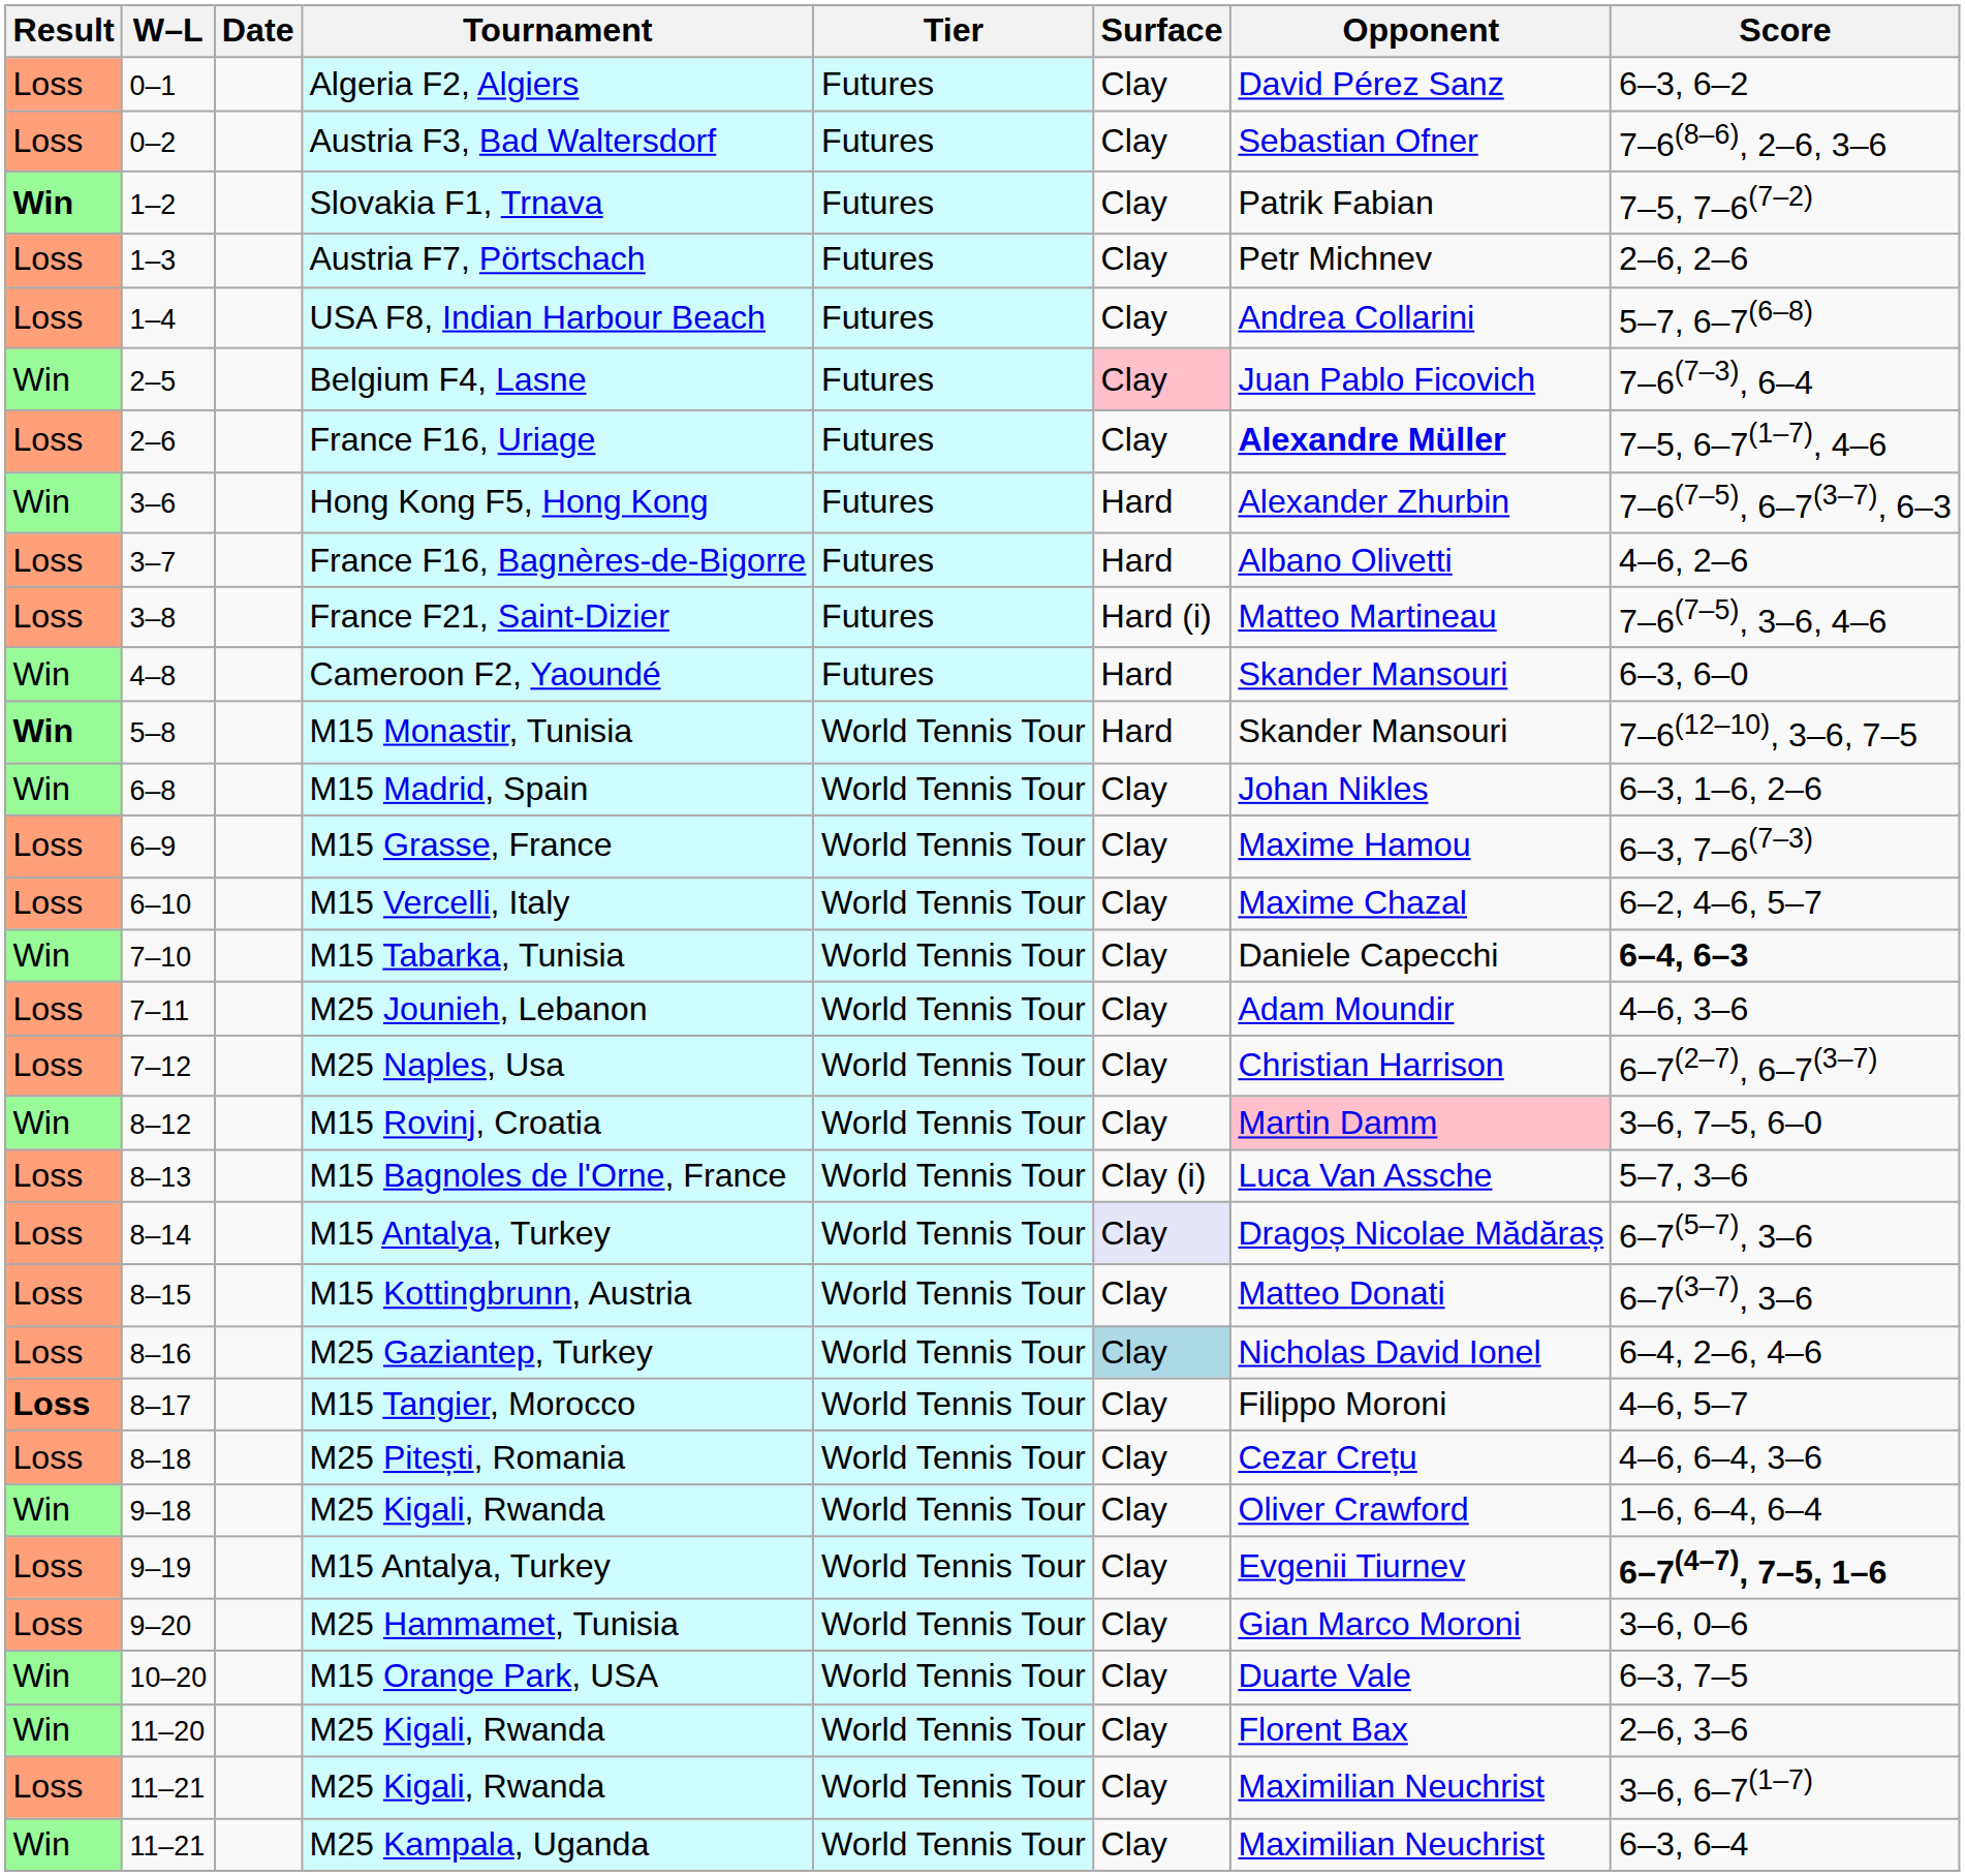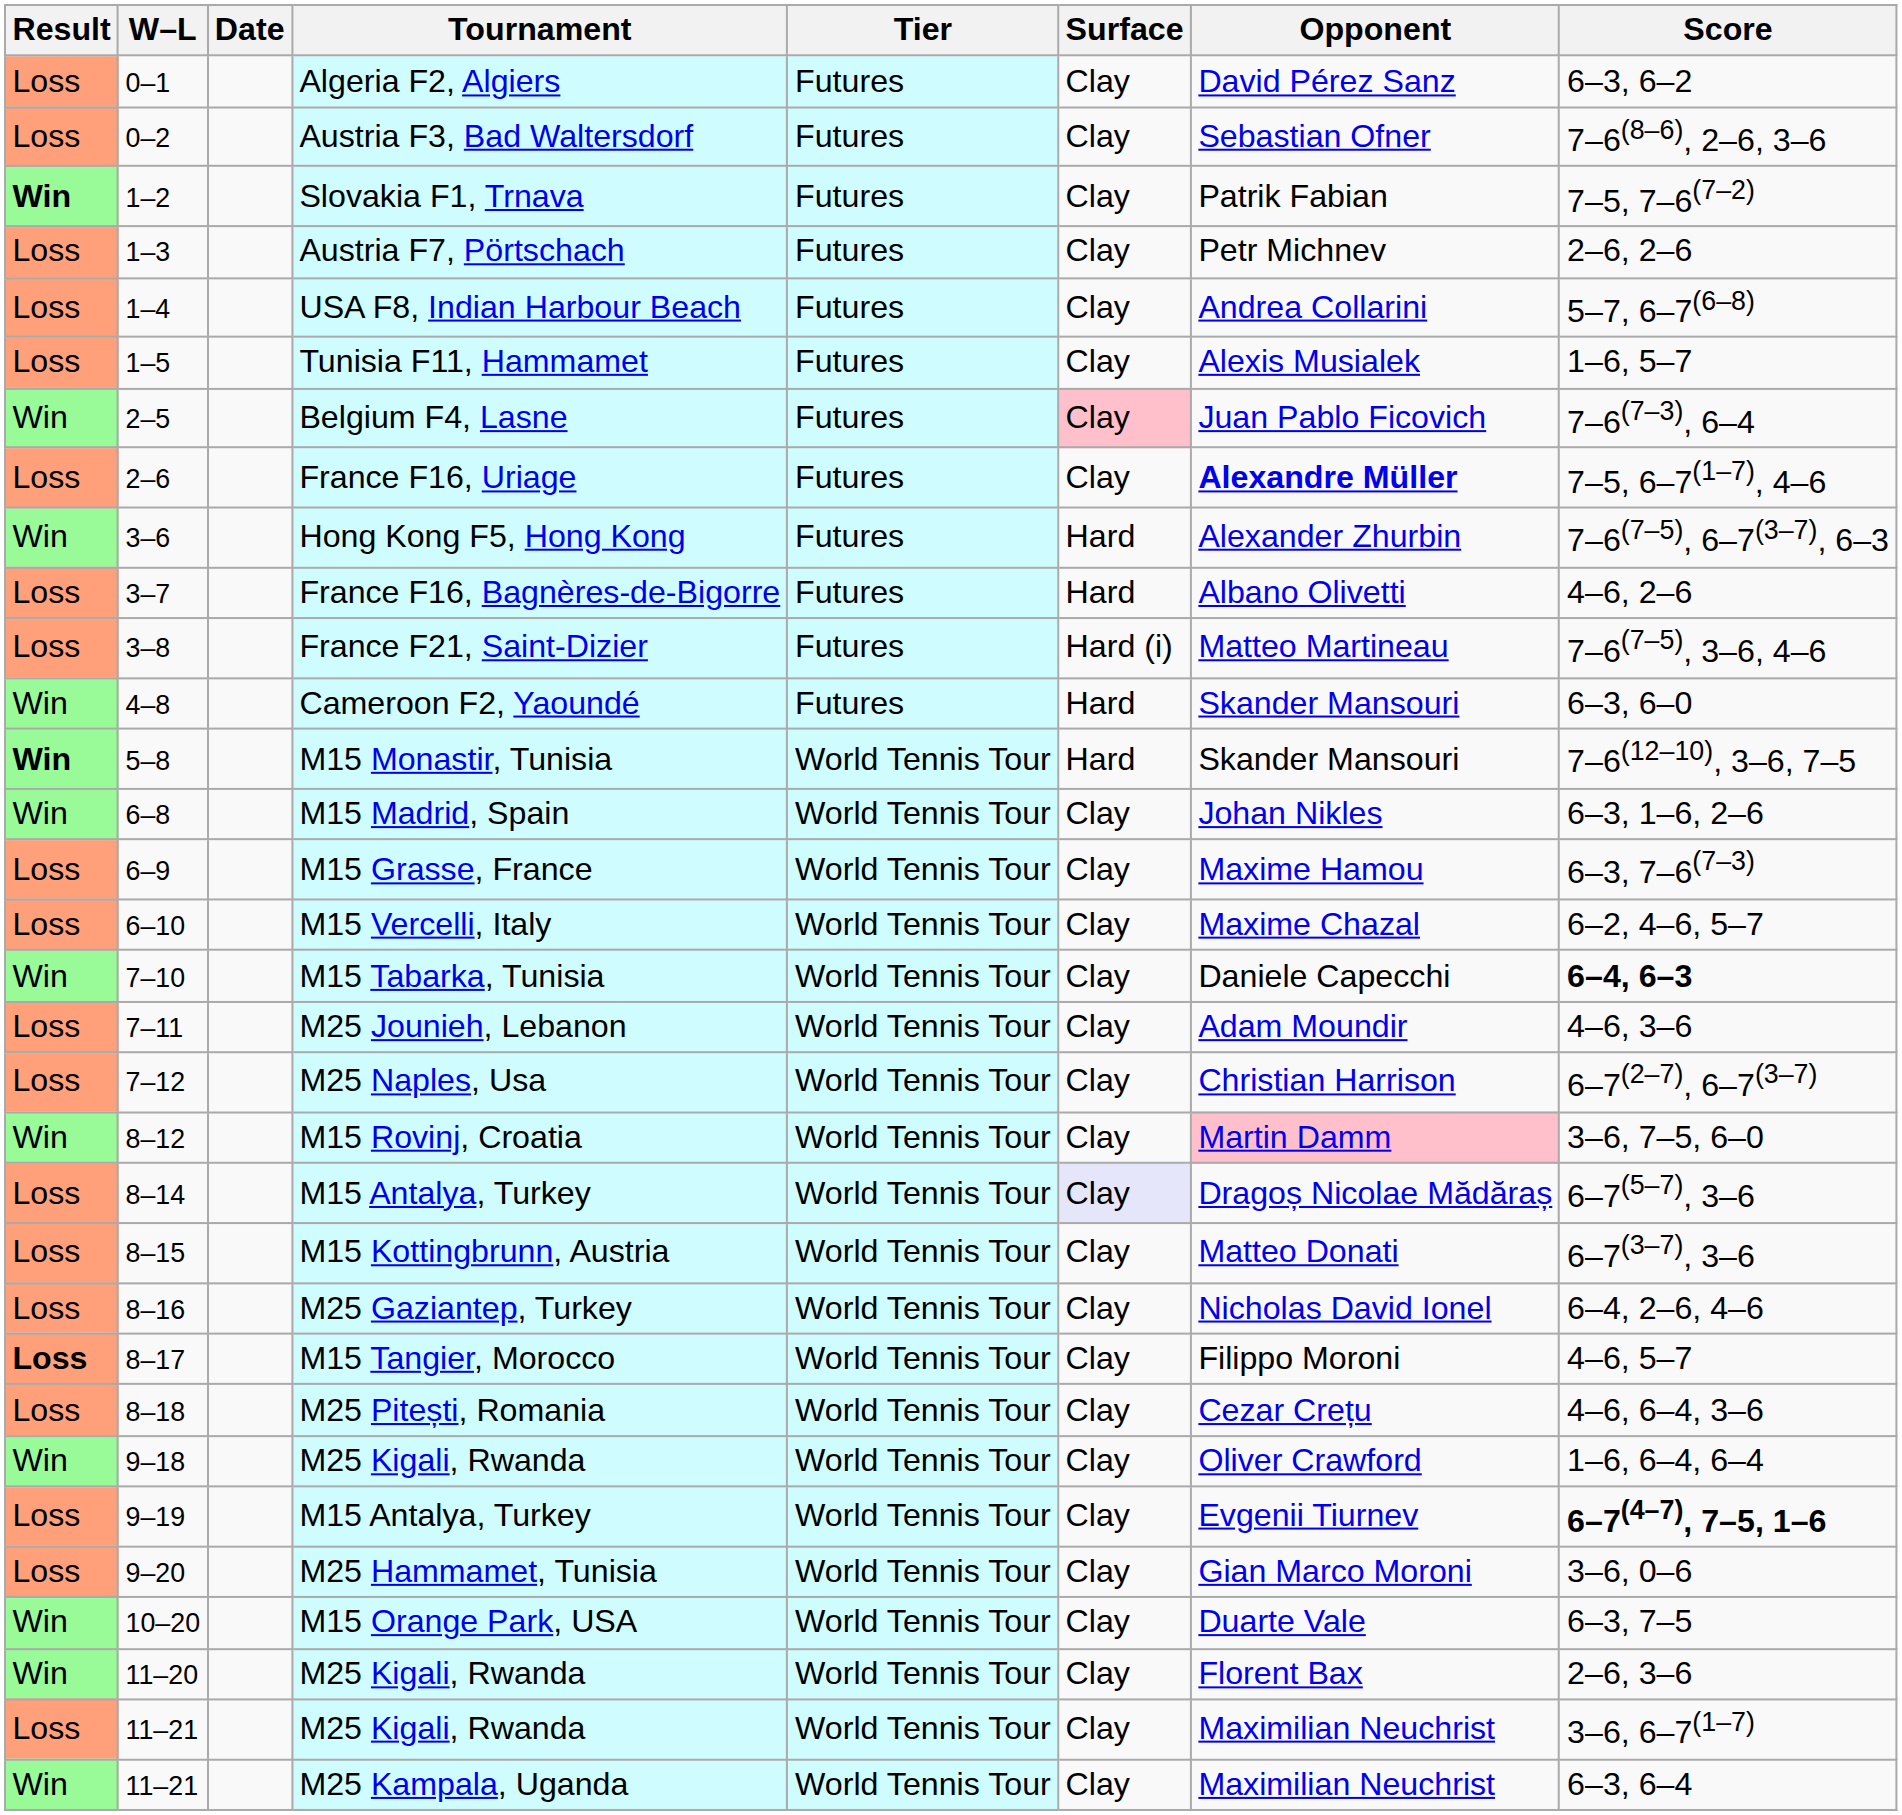 <table class="sortable wikitable">
 <tr>
 <th>Result</th>
 <th class="unsortable">W–L</th>
 <th>Date</th>
 <th>Tournament</th>
 <th>Tier</th>
 <th>Surface</th>
 <th>Opponent</th>
 <th class="unsortable">Score</th>
 </tr>
 <tr>
 <td bgcolor=FFA07A>Loss</td>
 <td><small>0–1</small></td>
 <td></td>
 <td style="background:#cffcff;">Algeria F2, <a href='#'>Algiers</a></td>
 <td style="background:#cffcff;">Futures</td>
 <td>Clay</td>
 <td> <a href='#'>David Pérez Sanz</a></td>
 <td>6–3, 6–2</td>
 </tr>
 <tr>
 <td bgcolor=FFA07A>Loss</td>
 <td><small>0–2</small></td>
 <td></td>
 <td style="background:#cffcff;">Austria F3, <a href='#'>Bad Waltersdorf</a></td>
 <td style="background:#cffcff;">Futures</td>
 <td>Clay</td>
 <td> <a href='#'>Sebastian Ofner</a></td>
 <td>7–6<sup>(8–6)</sup>, 2–6, 3–6</td>
 </tr>
 <tr>
 <td bgcolor=98FB98><strong>Win</strong></td>
 <td><small>1–2</small></td>
 <td></td>
 <td style="background:#cffcff;">Slovakia F1, <a href='#'>Trnava</a></td>
 <td style="background:#cffcff;">Futures</td>
 <td>Clay</td>
 <td> Patrik Fabian</td>
 <td>7–5, 7–6<sup>(7–2)</sup></td>
 </tr>
 <tr>
 <td bgcolor=FFA07A>Loss</td>
 <td><small>1–3</small></td>
 <td></td>
 <td style="background:#cffcff;">Austria F7, <a href='#'>Pörtschach</a></td>
 <td style="background:#cffcff;">Futures</td>
 <td>Clay</td>
 <td> Petr Michnev</td>
 <td>2–6, 2–6</td>
 </tr>
 <tr>
 <td bgcolor=FFA07A>Loss</td>
 <td><small>1–4</small></td>
 <td></td>
 <td style="background:#cffcff;">USA F8, <a href='#'>Indian Harbour Beach</a></td>
 <td style="background:#cffcff;">Futures</td>
 <td>Clay</td>
 <td> <a href='#'>Andrea Collarini</a></td>
 <td>5–7, 6–7<sup>(6–8)</sup></td>
+</tr>
+<tr>
+<td bgcolor=FFA07A>Loss</td>
+<td><small>1–5</small></td>
+<td></td>
+<td style="background:#cffcff;">Tunisia F11, <a href='#'>Hammamet</a></td>
+<td style="background:#cffcff;">Futures</td>
+<td>Clay</td>
+<td> <a href='#'>Alexis Musialek</a></td>
+<td>1–6, 5–7</td>
 </tr>
 <tr>
 <td bgcolor=98FB98>Win</td>
 <td><small>2–5</small></td>
 <td></td>
 <td style="background:#cffcff;">Belgium F4, <a href='#'>Lasne</a></td>
 <td style="background:#cffcff;">Futures</td>
 <td style="background: pink;">Clay</td>
 <td> <a href='#'>Juan Pablo Ficovich</a></td>
 <td>7–6<sup>(7–3)</sup>, 6–4</td>
 </tr>
 <tr>
 <td bgcolor=FFA07A>Loss</td>
 <td><small>2–6</small></td>
 <td></td>
 <td style="background:#cffcff;">France F16, <a href='#'>Uriage</a></td>
 <td style="background:#cffcff;">Futures</td>
 <td>Clay</td>
 <td><strong> <a href='#'>Alexandre Müller</a></strong></td>
 <td>7–5, 6–7<sup>(1–7)</sup>, 4–6</td>
 </tr>
 <tr>
 <td bgcolor=98FB98>Win</td>
 <td><small>3–6</small></td>
 <td></td>
 <td style="background:#cffcff;">Hong Kong F5, <a href='#'>Hong Kong</a></td>
 <td style="background:#cffcff;">Futures</td>
 <td>Hard</td>
 <td> <a href='#'>Alexander Zhurbin</a></td>
 <td>7–6<sup>(7–5)</sup>, 6–7<sup>(3–7)</sup>, 6–3</td>
 </tr>
 <tr>
 <td bgcolor=FFA07A>Loss</td>
 <td><small>3–7</small></td>
 <td></td>
 <td style="background:#cffcff;">France F16, <a href='#'>Bagnères-de-Bigorre</a></td>
 <td style="background:#cffcff;">Futures</td>
 <td>Hard</td>
 <td> <a href='#'>Albano Olivetti</a></td>
 <td>4–6, 2–6</td>
 </tr>
 <tr>
 <td bgcolor=FFA07A>Loss</td>
 <td><small>3–8</small></td>
 <td></td>
 <td style="background:#cffcff;">France F21, <a href='#'>Saint-Dizier</a></td>
 <td style="background:#cffcff;">Futures</td>
 <td>Hard (i)</td>
 <td> <a href='#'>Matteo Martineau</a></td>
 <td>7–6<sup>(7–5)</sup>, 3–6, 4–6</td>
 </tr>
 <tr>
 <td bgcolor=98FB98>Win</td>
 <td><small>4–8</small></td>
 <td></td>
 <td style="background:#cffcff;">Cameroon F2, <a href='#'>Yaoundé</a></td>
 <td style="background:#cffcff;">Futures</td>
 <td>Hard</td>
 <td> <a href='#'>Skander Mansouri</a></td>
 <td>6–3, 6–0</td>
 </tr>
 <tr>
 <td bgcolor=98FB98><strong>Win</strong></td>
 <td><small>5–8</small></td>
 <td></td>
 <td style="background:#cffcff;">M15 <a href='#'>Monastir</a>, Tunisia</td>
 <td style="background:#cffcff;">World Tennis Tour</td>
 <td>Hard</td>
 <td> Skander Mansouri</td>
 <td>7–6<sup>(12–10)</sup>, 3–6, 7–5</td>
 </tr>
 <tr>
 <td bgcolor=98FB98>Win</td>
 <td><small>6–8</small></td>
 <td></td>
 <td style="background:#cffcff;">M15 <a href='#'>Madrid</a>, Spain</td>
 <td style="background:#cffcff;">World Tennis Tour</td>
 <td>Clay</td>
 <td> <a href='#'>Johan Nikles</a></td>
 <td>6–3, 1–6, 2–6</td>
 </tr>
 <tr>
 <td bgcolor=FFA07A>Loss</td>
 <td><small>6–9</small></td>
 <td></td>
 <td style="background:#cffcff;">M15 <a href='#'>Grasse</a>, France</td>
 <td style="background:#cffcff;">World Tennis Tour</td>
 <td>Clay</td>
 <td> <a href='#'>Maxime Hamou</a></td>
 <td>6–3, 7–6<sup>(7–3)</sup></td>
 </tr>
 <tr>
 <td bgcolor=FFA07A>Loss</td>
 <td><small>6–10</small></td>
 <td></td>
 <td style="background:#cffcff;">M15 <a href='#'>Vercelli</a>, Italy</td>
 <td style="background:#cffcff;">World Tennis Tour</td>
 <td>Clay</td>
 <td> <a href='#'>Maxime Chazal</a></td>
 <td>6–2, 4–6, 5–7</td>
 </tr>
 <tr>
 <td bgcolor=98FB98>Win</td>
 <td><small>7–10</small></td>
 <td></td>
 <td style="background:#cffcff;">M15 <a href='#'>Tabarka</a>, Tunisia</td>
 <td style="background:#cffcff;">World Tennis Tour</td>
 <td>Clay</td>
 <td> Daniele Capecchi</td>
 <td><strong>6–4, 6–3</strong></td>
 </tr>
 <tr>
 <td bgcolor=FFA07A>Loss</td>
 <td><small>7–11</small></td>
 <td></td>
 <td style="background:#cffcff;">M25 <a href='#'>Jounieh</a>, Lebanon</td>
 <td style="background:#cffcff;">World Tennis Tour</td>
 <td>Clay</td>
 <td> <a href='#'>Adam Moundir</a></td>
 <td>4–6, 3–6</td>
 </tr>
 <tr>
 <td bgcolor=FFA07A>Loss</td>
 <td><small>7–12</small></td>
 <td></td>
 <td style="background:#cffcff;">M25 <a href='#'>Naples</a>, Usa</td>
 <td style="background:#cffcff;">World Tennis Tour</td>
 <td>Clay</td>
 <td> <a href='#'>Christian Harrison</a></td>
 <td>6–7<sup>(2–7)</sup>, 6–7<sup>(3–7)</sup></td>
 </tr>
 <tr>
 <td bgcolor=98FB98>Win</td>
 <td><small>8–12</small></td>
 <td></td>
 <td style="background:#cffcff;">M15 <a href='#'>Rovinj</a>, Croatia</td>
 <td style="background:#cffcff;">World Tennis Tour</td>
 <td>Clay</td>
 <td style="background: pink;"> <a href='#'>Martin Damm</a></td>
 <td>3–6, 7–5, 6–0</td>
 </tr>
 <tr>
 <td bgcolor=FFA07A>Loss</td>
-<td><small>8–13</small></td>
-<td></td>
-<td style="background:#cffcff;">M15 <a href='#'>Bagnoles de l'Orne</a>, France</td>
-<td style="background:#cffcff;">World Tennis Tour</td>
-<td>Clay (i)</td>
-<td> <a href='#'>Luca Van Assche</a></td>
-<td>5–7, 3–6</td>
-</tr>
-<tr>
-<td bgcolor=FFA07A>Loss</td>
 <td><small>8–14</small></td>
 <td></td>
 <td style="background:#cffcff;">M15 <a href='#'>Antalya</a>, Turkey</td>
 <td style="background:#cffcff;">World Tennis Tour</td>
 <td style="background: lavender;">Clay</td>
 <td> <a href='#'>Dragoș Nicolae Mădăraș</a></td>
 <td>6–7<sup>(5–7)</sup>, 3–6</td>
 </tr>
 <tr>
 <td bgcolor=FFA07A>Loss</td>
 <td><small>8–15</small></td>
 <td></td>
 <td style="background:#cffcff;">M15 <a href='#'>Kottingbrunn</a>, Austria</td>
 <td style="background:#cffcff;">World Tennis Tour</td>
 <td>Clay</td>
 <td> <a href='#'>Matteo Donati</a></td>
 <td>6–7<sup>(3–7)</sup>, 3–6</td>
 </tr>
 <tr>
 <td bgcolor=FFA07A>Loss</td>
 <td><small>8–16</small></td>
 <td></td>
 <td style="background:#cffcff;">M25 <a href='#'>Gaziantep</a>, Turkey</td>
 <td style="background:#cffcff;">World Tennis Tour</td>
-<td style="background: lightblue;">Clay</td>
+<td>Clay</td>
 <td> <a href='#'>Nicholas David Ionel</a></td>
 <td>6–4, 2–6, 4–6</td>
 </tr>
 <tr>
 <td bgcolor=FFA07A><strong>Loss</strong></td>
 <td><small>8–17</small></td>
 <td></td>
 <td style="background:#cffcff;">M15 <a href='#'>Tangier</a>, Morocco</td>
 <td style="background:#cffcff;">World Tennis Tour</td>
 <td>Clay</td>
 <td> Filippo Moroni</td>
 <td>4–6, 5–7</td>
 </tr>
 <tr>
 <td bgcolor=FFA07A>Loss</td>
 <td><small>8–18</small></td>
 <td></td>
 <td style="background:#cffcff;">M25 <a href='#'>Pitești</a>, Romania</td>
 <td style="background:#cffcff;">World Tennis Tour</td>
 <td>Clay</td>
 <td> <a href='#'>Cezar Crețu</a></td>
 <td>4–6, 6–4, 3–6</td>
 </tr>
 <tr>
 <td bgcolor=98FB98>Win</td>
 <td><small>9–18</small></td>
 <td></td>
 <td style="background:#cffcff;">M25 <a href='#'>Kigali</a>, Rwanda</td>
 <td style="background:#cffcff;">World Tennis Tour</td>
 <td>Clay</td>
 <td> <a href='#'>Oliver Crawford</a></td>
 <td>1–6, 6–4, 6–4</td>
 </tr>
 <tr>
 <td bgcolor=FFA07A>Loss</td>
 <td><small>9–19</small></td>
 <td></td>
 <td style="background:#cffcff;">M15 Antalya, Turkey</td>
 <td style="background:#cffcff;">World Tennis Tour</td>
 <td>Clay</td>
 <td> <a href='#'>Evgenii Tiurnev</a></td>
 <td><strong>6–7<sup>(4–7)</sup>, 7–5, 1–6</strong></td>
 </tr>
 <tr>
 <td bgcolor=FFA07A>Loss</td>
 <td><small>9–20</small></td>
 <td></td>
 <td style="background:#cffcff;">M25 <a href='#'>Hammamet</a>, Tunisia</td>
 <td style="background:#cffcff;">World Tennis Tour</td>
 <td>Clay</td>
 <td> <a href='#'>Gian Marco Moroni</a></td>
 <td>3–6, 0–6</td>
 </tr>
 <tr>
 <td bgcolor=98FB98>Win</td>
 <td><small>10–20</small></td>
 <td></td>
 <td style="background:#cffcff;">M15 <a href='#'>Orange Park</a>, USA</td>
 <td style="background:#cffcff;">World Tennis Tour</td>
 <td>Clay</td>
 <td> <a href='#'>Duarte Vale</a></td>
 <td>6–3, 7–5</td>
 </tr>
 <tr>
 <td bgcolor=98FB98>Win</td>
 <td><small>11–20</small></td>
 <td></td>
 <td style="background:#cffcff;">M25 <a href='#'>Kigali</a>, Rwanda</td>
 <td style="background:#cffcff;">World Tennis Tour</td>
 <td>Clay</td>
 <td> <a href='#'>Florent Bax</a></td>
 <td>2–6, 3–6</td>
 </tr>
 <tr>
 <td bgcolor=FFA07A>Loss</td>
 <td><small>11–21</small></td>
 <td></td>
 <td style="background:#cffcff;">M25 <a href='#'>Kigali</a>, Rwanda</td>
 <td style="background:#cffcff;">World Tennis Tour</td>
 <td>Clay</td>
 <td> <a href='#'>Maximilian Neuchrist</a></td>
 <td>3–6, 6–7<sup>(1–7)</sup></td>
 </tr>
 <tr>
 <td bgcolor=98FB98>Win</td>
 <td><small>11–21</small></td>
 <td></td>
 <td style="background:#cffcff;">M25 <a href='#'>Kampala</a>, Uganda</td>
 <td style="background:#cffcff;">World Tennis Tour</td>
 <td>Clay</td>
 <td> <a href='#'>Maximilian Neuchrist</a></td>
 <td>6–3, 6–4</td>
 </tr>
 </table>
